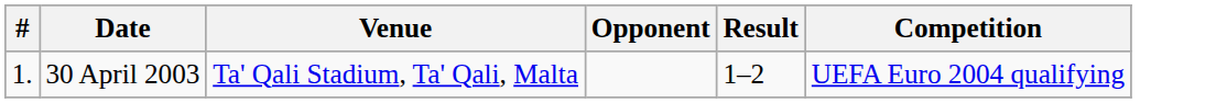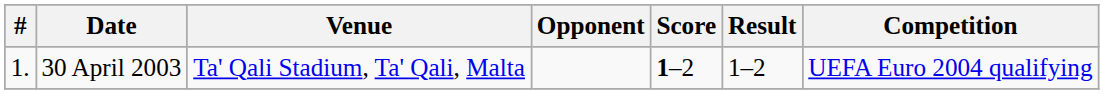 <table class="wikitable" style="font-size:90%">
 <tr>
 <th>#</th>
 <th>Date</th>
 <th>Venue</th>
 <th>Opponent</th>
+<th>Score</th>
 <th>Result</th>
 <th>Competition</th>
 </tr>
 <tr>
 <td>1.</td>
 <td>30 April 2003</td>
 <td><a href='#'>Ta' Qali Stadium</a>, <a href='#'>Ta' Qali</a>, <a href='#'>Malta</a></td>
 <td></td>
+<td><strong>1</strong>–2</td>
 <td>1–2</td>
 <td><a href='#'>UEFA Euro 2004 qualifying</a></td>
 </tr>
 </table>
